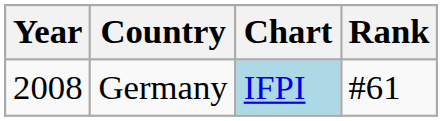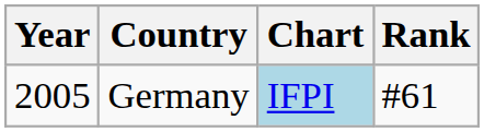 <table class="wikitable">
 <tr>
 <th>Year</th>
 <th>Country</th>
 <th>Chart</th>
 <th>Rank</th>
 </tr>
 <tr>
-<td>2008</td>
+<td>2005</td>
 <td>Germany</td>
 <td style="background: lightblue;"><a href='#'>IFPI</a></td>
 <td>#61 </td>
 </tr>
 </table>
